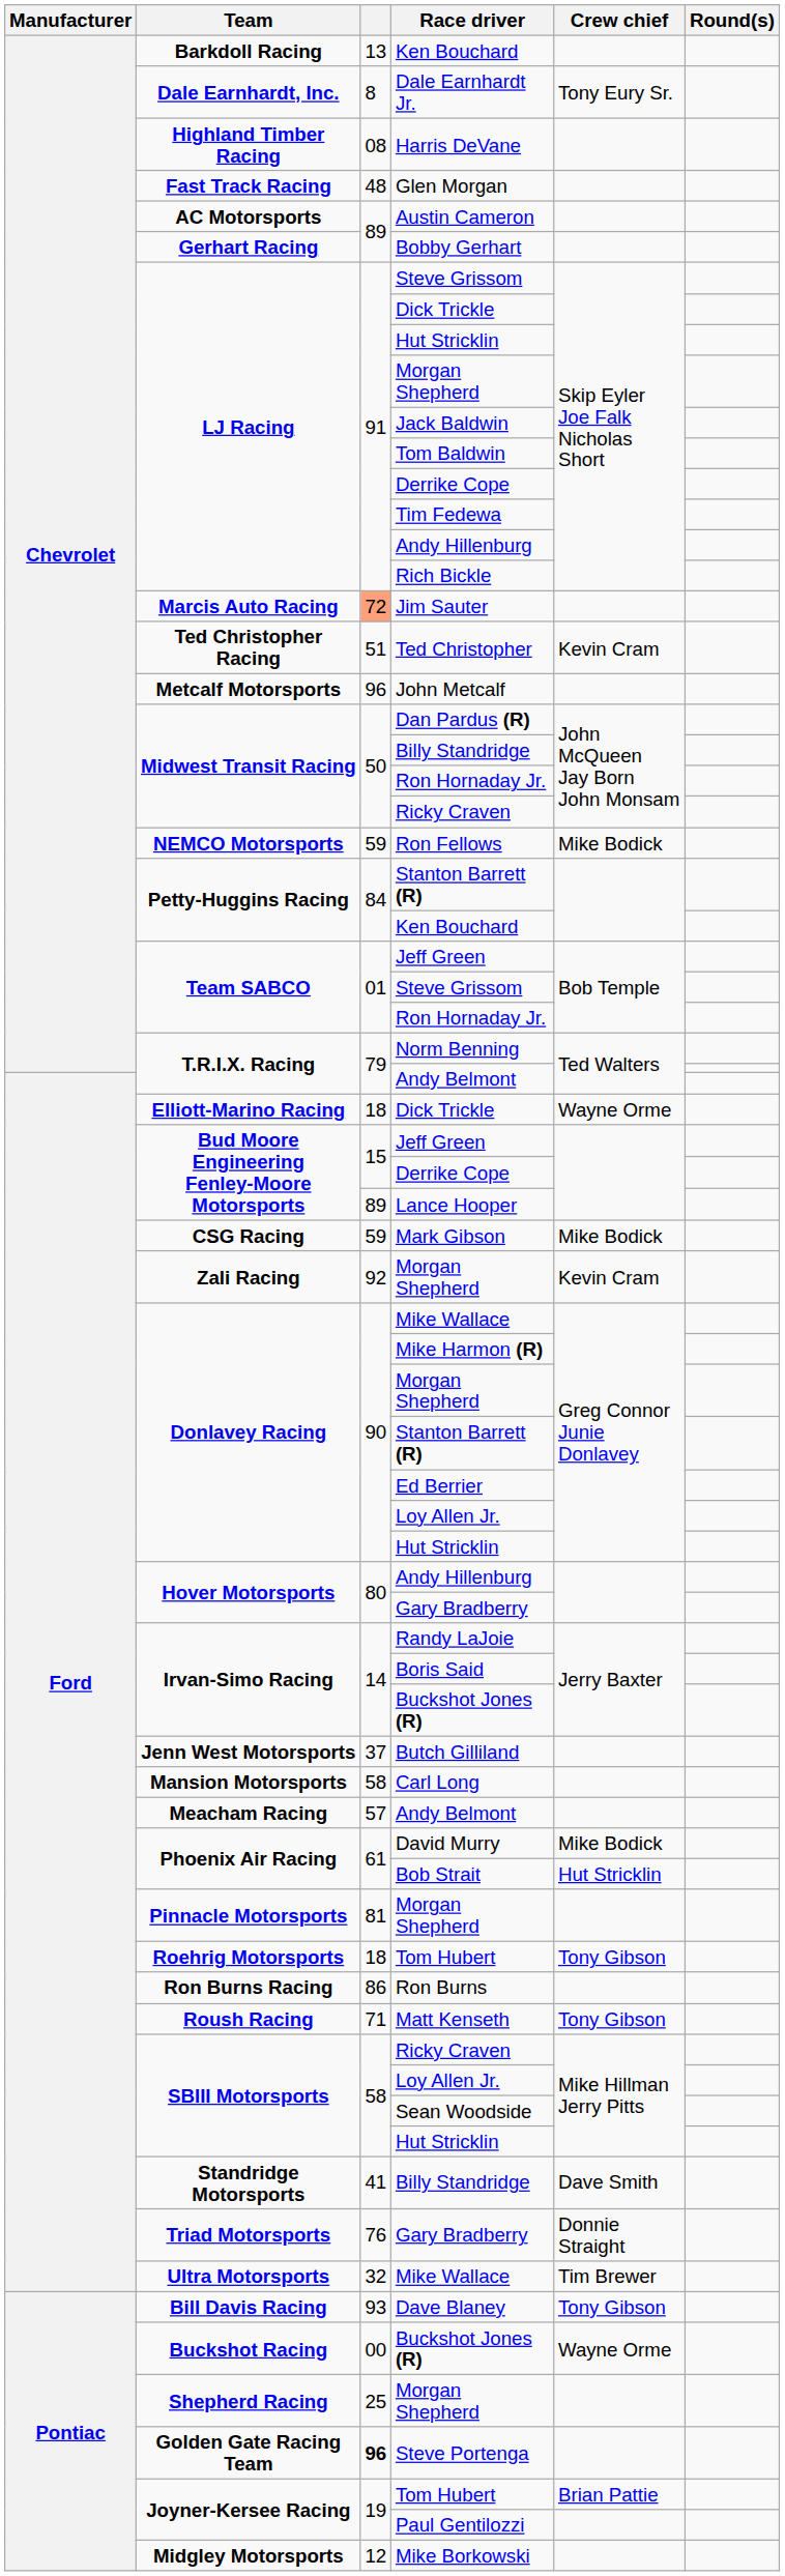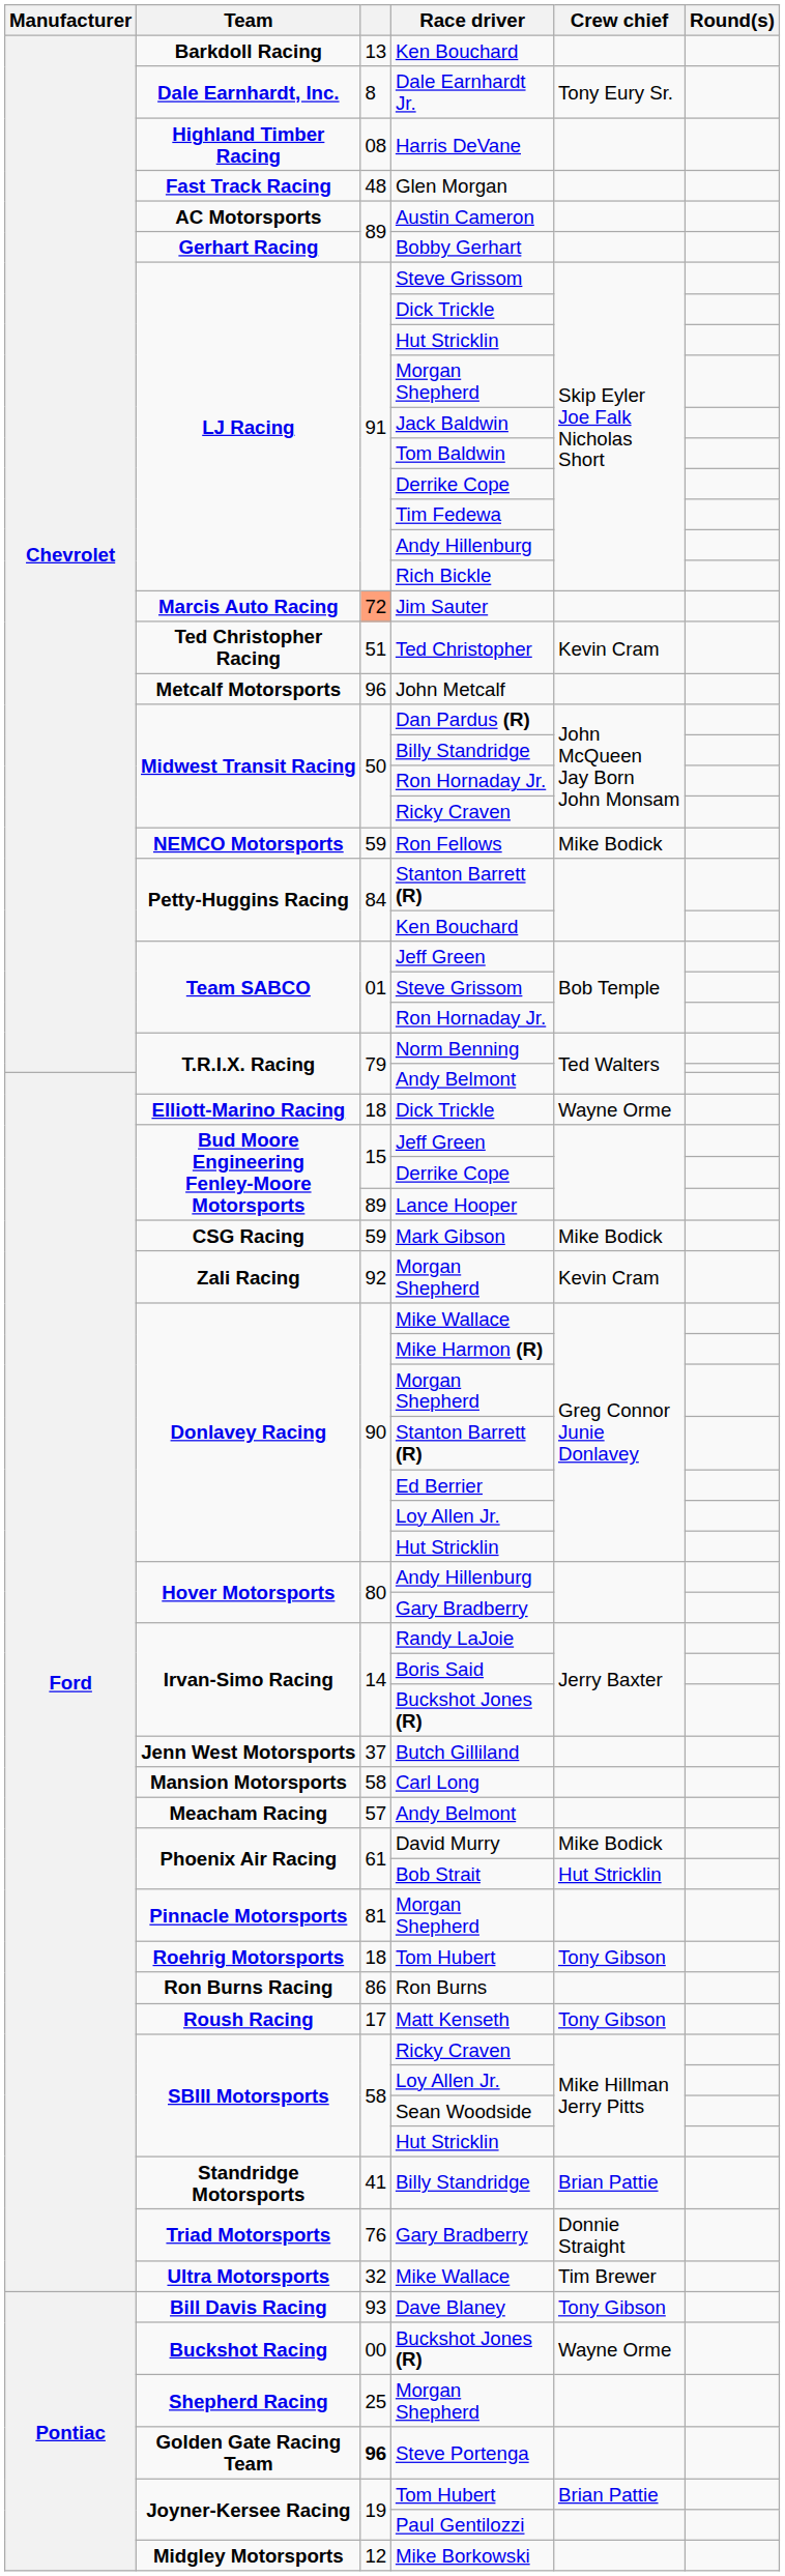 <table class="wikitable" style="font-size: 95%;">
 <tr>
 <th>Manufacturer</th>
 <th>Team</th>
 <th></th>
 <th>Race driver</th>
 <th>Crew chief</th>
 <th>Round(s)</th>
 </tr>
 <tr>
 <th rowspan=31><a href='#'>Chevrolet</a></th>
 <td style="text-align:center;"><strong>Barkdoll Racing</strong></td>
 <td>13</td>
 <td><a href='#'>Ken Bouchard</a></td>
 <td></td>
 <td></td>
 </tr>
 <tr>
 <td style="text-align:center;"><strong><a href='#'>Dale Earnhardt, Inc.</a></strong></td>
 <td>8</td>
 <td><a href='#'>Dale Earnhardt Jr.</a></td>
 <td>Tony Eury Sr.</td>
 <td></td>
 </tr>
 <tr>
 <td style="text-align:center;"><strong><a href='#'>Highland Timber Racing</a></strong></td>
 <td>08</td>
 <td><a href='#'>Harris DeVane</a></td>
 <td></td>
 <td></td>
 </tr>
 <tr>
 <td style="text-align:center;"><strong><a href='#'>Fast Track Racing</a></strong></td>
 <td>48</td>
 <td>Glen Morgan</td>
 <td></td>
 <td></td>
 </tr>
 <tr>
 <td style="text-align:center;"><strong>AC Motorsports</strong></td>
 <td rowspan=2>89</td>
 <td><a href='#'>Austin Cameron</a></td>
 <td></td>
 <td></td>
 </tr>
 <tr>
 <td style="text-align:center;"><strong><a href='#'>Gerhart Racing</a></strong></td>
 <td><a href='#'>Bobby Gerhart</a></td>
 <td></td>
 <td></td>
 </tr>
 <tr>
 <td rowspan=10 style="text-align:center;"><strong><a href='#'>LJ Racing</a></strong></td>
 <td rowspan=10>91</td>
 <td><a href='#'>Steve Grissom</a></td>
 <td rowspan=10>Skip Eyler <small></small><br><a href='#'>Joe Falk</a> <small></small><br>Nicholas Short <small></small></td>
 <td></td>
 </tr>
 <tr>
 <td><a href='#'>Dick Trickle</a></td>
 <td></td>
 </tr>
 <tr>
 <td><a href='#'>Hut Stricklin</a></td>
 <td></td>
 </tr>
 <tr>
 <td><a href='#'>Morgan Shepherd</a></td>
 <td></td>
 </tr>
 <tr>
 <td><a href='#'>Jack Baldwin</a></td>
 <td></td>
 </tr>
 <tr>
 <td><a href='#'>Tom Baldwin</a></td>
 <td></td>
 </tr>
 <tr>
 <td><a href='#'>Derrike Cope</a></td>
 <td></td>
 </tr>
 <tr>
 <td><a href='#'>Tim Fedewa</a></td>
 <td></td>
 </tr>
 <tr>
 <td><a href='#'>Andy Hillenburg</a></td>
 <td></td>
 </tr>
 <tr>
 <td><a href='#'>Rich Bickle</a></td>
 <td></td>
 </tr>
 <tr>
 <td style="text-align:center;"><strong><a href='#'>Marcis Auto Racing</a></strong></td>
 <td style="background: lightsalmon;">72</td>
 <td><a href='#'>Jim Sauter</a></td>
 <td></td>
 <td></td>
 </tr>
 <tr>
 <td style="text-align:center;"><strong>Ted Christopher Racing</strong></td>
 <td>51</td>
 <td><a href='#'>Ted Christopher</a></td>
 <td>Kevin Cram</td>
 <td></td>
 </tr>
 <tr>
 <td style="text-align:center;"><strong>Metcalf Motorsports</strong></td>
 <td>96</td>
 <td>John Metcalf</td>
 <td></td>
 <td></td>
 </tr>
 <tr>
 <td rowspan=4 style="text-align:center;"><strong><a href='#'>Midwest Transit Racing</a></strong></td>
 <td rowspan=4>50</td>
 <td><a href='#'>Dan Pardus</a> <strong>(R)</strong></td>
 <td rowspan=4>John McQueen <small></small><br>Jay Born <small></small><br>John Monsam<small></small></td>
 <td></td>
 </tr>
 <tr>
 <td><a href='#'>Billy Standridge</a></td>
 <td></td>
 </tr>
 <tr>
 <td><a href='#'>Ron Hornaday Jr.</a></td>
 <td></td>
 </tr>
 <tr>
 <td><a href='#'>Ricky Craven</a></td>
 <td></td>
 </tr>
 <tr>
 <td style="text-align:center;"><strong><a href='#'>NEMCO Motorsports</a></strong></td>
 <td>59</td>
 <td><a href='#'>Ron Fellows</a></td>
 <td>Mike Bodick</td>
 <td></td>
 </tr>
 <tr>
 <td rowspan=2 style="text-align:center;"><strong>Petty-Huggins Racing</strong></td>
 <td rowspan=2>84</td>
 <td><a href='#'>Stanton Barrett</a> <strong>(R)</strong></td>
 <td rowspan=2></td>
 <td></td>
 </tr>
 <tr>
 <td><a href='#'>Ken Bouchard</a></td>
 <td></td>
 </tr>
 <tr>
 <td rowspan=3 style="text-align:center;"><strong><a href='#'>Team SABCO</a></strong></td>
 <td rowspan=3>01</td>
 <td><a href='#'>Jeff Green</a></td>
 <td rowspan=3>Bob Temple</td>
 <td></td>
 </tr>
 <tr>
 <td><a href='#'>Steve Grissom</a></td>
 <td></td>
 </tr>
 <tr>
 <td><a href='#'>Ron Hornaday Jr.</a></td>
 <td></td>
 </tr>
 <tr>
 <td rowspan=3 style="text-align:center;"><strong>T.R.I.X. Racing</strong></td>
 <td rowspan=3>79</td>
 <td><a href='#'>Norm Benning</a></td>
 <td rowspan=3>Ted Walters</td>
 <td></td>
 </tr>
 <tr>
 <td rowspan=2><a href='#'>Andy Belmont</a></td>
 <td></td>
 </tr>
 <tr>
 <th rowspan=35><a href='#'>Ford</a></th>
 <td></td>
 </tr>
 <tr>
 <td style="text-align:center;"><strong><a href='#'>Elliott-Marino Racing</a></strong></td>
 <td>18</td>
 <td><a href='#'>Dick Trickle</a></td>
 <td>Wayne Orme</td>
 <td></td>
 </tr>
 <tr>
 <td rowspan=3 style="text-align:center;"><strong><a href='#'>Bud Moore Engineering</a></strong><br><strong><a href='#'>Fenley-Moore Motorsports</a></strong></td>
 <td rowspan=2>15</td>
 <td><a href='#'>Jeff Green</a></td>
 <td rowspan=3></td>
 <td></td>
 </tr>
 <tr>
 <td><a href='#'>Derrike Cope</a></td>
 <td></td>
 </tr>
 <tr>
 <td>89</td>
 <td><a href='#'>Lance Hooper</a></td>
 <td></td>
 </tr>
 <tr>
 <td style="text-align:center;"><strong>CSG Racing</strong></td>
 <td>59</td>
 <td><a href='#'>Mark Gibson</a></td>
 <td>Mike Bodick</td>
 <td></td>
 </tr>
 <tr>
 <td style="text-align:center;"><strong>Zali Racing</strong></td>
 <td>92</td>
 <td><a href='#'>Morgan Shepherd</a></td>
 <td>Kevin Cram</td>
 <td></td>
 </tr>
 <tr>
 <td rowspan=7  style="text-align:center;"><strong><a href='#'>Donlavey Racing</a></strong></td>
 <td rowspan=7>90</td>
 <td><a href='#'>Mike Wallace</a></td>
 <td rowspan=7>Greg Connor <small></small><br><a href='#'>Junie Donlavey</a> <small></small></td>
 <td></td>
 </tr>
 <tr>
 <td><a href='#'>Mike Harmon</a> <strong>(R)</strong></td>
 <td></td>
 </tr>
 <tr>
 <td><a href='#'>Morgan Shepherd</a></td>
 <td></td>
 </tr>
 <tr>
 <td><a href='#'>Stanton Barrett</a> <strong>(R)</strong></td>
 <td></td>
 </tr>
 <tr>
 <td><a href='#'>Ed Berrier</a></td>
 <td></td>
 </tr>
 <tr>
 <td><a href='#'>Loy Allen Jr.</a></td>
 <td></td>
 </tr>
 <tr>
 <td><a href='#'>Hut Stricklin</a></td>
 <td></td>
 </tr>
 <tr>
 <td rowspan=2 style="text-align:center;"><strong><a href='#'>Hover Motorsports</a></strong></td>
 <td rowspan=2>80</td>
 <td><a href='#'>Andy Hillenburg</a></td>
 <td rowspan=2></td>
 <td></td>
 </tr>
 <tr>
 <td><a href='#'>Gary Bradberry</a></td>
 <td></td>
 </tr>
 <tr>
 <td rowspan=3 style="text-align:center;"><strong>Irvan-Simo Racing</strong></td>
 <td rowspan=3>14</td>
 <td><a href='#'>Randy LaJoie</a></td>
 <td rowspan=3>Jerry Baxter</td>
 <td></td>
 </tr>
 <tr>
 <td><a href='#'>Boris Said</a></td>
 <td></td>
 </tr>
 <tr>
 <td><a href='#'>Buckshot Jones</a> <strong>(R)</strong></td>
 <td></td>
 </tr>
 <tr>
 <td style="text-align:center;"><strong>Jenn West Motorsports</strong></td>
 <td>37</td>
 <td><a href='#'>Butch Gilliland</a></td>
 <td></td>
 <td></td>
 </tr>
 <tr>
 <td style="text-align:center;"><strong>Mansion Motorsports</strong></td>
 <td>58</td>
 <td><a href='#'>Carl Long</a></td>
 <td></td>
 <td></td>
 </tr>
 <tr>
 <td style="text-align:center;"><strong>Meacham Racing</strong></td>
 <td>57</td>
 <td><a href='#'>Andy Belmont</a></td>
 <td></td>
 <td></td>
 </tr>
 <tr>
 <td rowspan=2 style="text-align:center;"><strong>Phoenix Air Racing</strong></td>
 <td rowspan=2>61</td>
 <td>David Murry</td>
 <td>Mike Bodick</td>
 <td></td>
 </tr>
 <tr>
 <td><a href='#'>Bob Strait</a></td>
 <td><a href='#'>Hut Stricklin</a></td>
 <td></td>
 </tr>
 <tr>
 <td style="text-align:center;"><strong><a href='#'>Pinnacle Motorsports</a></strong></td>
 <td>81</td>
 <td><a href='#'>Morgan Shepherd</a></td>
 <td></td>
 <td></td>
 </tr>
 <tr>
 <td style="text-align:center;"><strong><a href='#'>Roehrig Motorsports</a></strong></td>
 <td>18</td>
 <td><a href='#'>Tom Hubert</a></td>
 <td><a href='#'>Tony Gibson</a></td>
 <td></td>
 </tr>
 <tr>
 <td style="text-align:center;"><strong>Ron Burns Racing</strong></td>
 <td>86</td>
 <td>Ron Burns</td>
 <td></td>
 <td></td>
 </tr>
 <tr>
 <td style="text-align:center;"><strong><a href='#'>Roush Racing</a></strong></td>
-<td>71</td>
+<td>17</td>
 <td><a href='#'>Matt Kenseth</a></td>
 <td><a href='#'>Tony Gibson</a></td>
 <td></td>
 </tr>
 <tr>
 <td rowspan=4 style="text-align:center;"><strong><a href='#'>SBIII Motorsports</a></strong></td>
 <td rowspan=4>58</td>
 <td><a href='#'>Ricky Craven</a></td>
 <td rowspan=4>Mike Hillman <small></small><br>Jerry Pitts <small></small><br></td>
 <td></td>
 </tr>
 <tr>
 <td><a href='#'>Loy Allen Jr.</a></td>
 <td></td>
 </tr>
 <tr>
 <td>Sean Woodside</td>
 <td></td>
 </tr>
 <tr>
 <td><a href='#'>Hut Stricklin</a></td>
 <td></td>
 </tr>
 <tr>
 <td style="text-align:center;"><strong>Standridge Motorsports</strong></td>
 <td>41</td>
 <td><a href='#'>Billy Standridge</a></td>
-<td>Dave Smith</td>
+<td><a href='#'>Brian Pattie</a></td>
 <td></td>
 </tr>
 <tr>
 <td style="text-align:center;"><strong><a href='#'>Triad Motorsports</a></strong></td>
 <td>76</td>
 <td><a href='#'>Gary Bradberry</a></td>
 <td>Donnie Straight</td>
 <td></td>
 </tr>
 <tr>
 <td style="text-align:center;"><strong><a href='#'>Ultra Motorsports</a></strong></td>
 <td>32</td>
 <td><a href='#'>Mike Wallace</a></td>
 <td>Tim Brewer</td>
 <td></td>
 </tr>
 <tr>
 <th rowspan=7><a href='#'>Pontiac</a></th>
 <td style="text-align:center;"><strong><a href='#'>Bill Davis Racing</a></strong></td>
 <td>93</td>
 <td><a href='#'>Dave Blaney</a></td>
 <td><a href='#'>Tony Gibson</a></td>
 <td></td>
 </tr>
 <tr>
 <td style="text-align:center;"><strong><a href='#'>Buckshot Racing</a></strong></td>
 <td>00</td>
 <td><a href='#'>Buckshot Jones</a> <strong>(R)</strong></td>
 <td>Wayne Orme</td>
 <td></td>
 </tr>
 <tr>
 <td style="text-align:center;"><strong><a href='#'>Shepherd Racing</a></strong></td>
 <td>25</td>
 <td><a href='#'>Morgan Shepherd</a></td>
 <td></td>
 <td></td>
 </tr>
 <tr>
 <td style="text-align:center;"><strong>Golden Gate Racing Team</strong></td>
 <td><strong>96</strong></td>
 <td><a href='#'>Steve Portenga</a></td>
 <td></td>
 <td></td>
 </tr>
 <tr>
 <td rowspan=2 style="text-align:center;"><strong>Joyner-Kersee Racing</strong></td>
 <td rowspan=2>19</td>
 <td><a href='#'>Tom Hubert</a></td>
 <td><a href='#'>Brian Pattie</a></td>
 <td></td>
 </tr>
 <tr>
 <td><a href='#'>Paul Gentilozzi</a></td>
 <td></td>
 <td></td>
 </tr>
 <tr>
 <td style="text-align:center;"><strong>Midgley Motorsports</strong></td>
 <td>12</td>
 <td><a href='#'>Mike Borkowski</a></td>
 <td></td>
 <td></td>
 </tr>
 </table>
